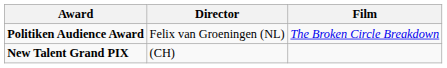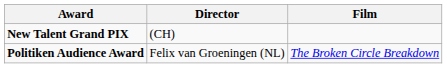 <table class="wikitable">
 <tr>
 <th>Award</th>
 <th>Director</th>
 <th>Film</th>
 </tr>
 <tr>
+<td><strong>New Talent Grand PIX</strong></td>
+<td> (CH)</td>
+<td><em></em></td>
+</tr>
+<tr>
 <td><strong>Politiken Audience Award</strong></td>
 <td>Felix van Groeningen (NL)</td>
 <td><em><a href='#'>The Broken Circle Breakdown</a></em></td>
 </tr>
-<tr>
-<td><strong>New Talent Grand PIX</strong></td>
-<td> (CH)</td>
-<td><em></em></td>
-</tr>
 </table>
